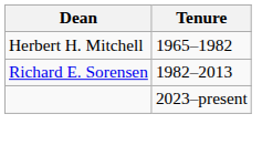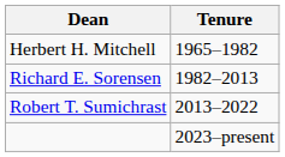 <table class="wikitable">
 <tr>
 <th>Dean</th>
 <th>Tenure</th>
 </tr>
 <tr>
 <td>Herbert H. Mitchell</td>
 <td>1965–1982</td>
 </tr>
 <tr>
 <td><a href='#'>Richard E. Sorensen</a></td>
 <td>1982–2013</td>
 </tr>
 <tr>
+<td><a href='#'>Robert T. Sumichrast</a></td>
+<td>2013–2022</td>
+</tr>
+<tr>
 <td></td>
 <td>2023–present</td>
 </tr>
 </table>
